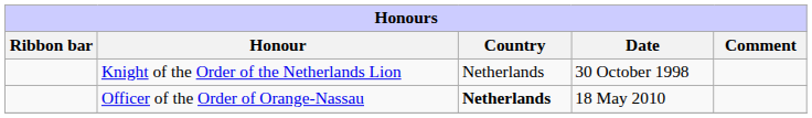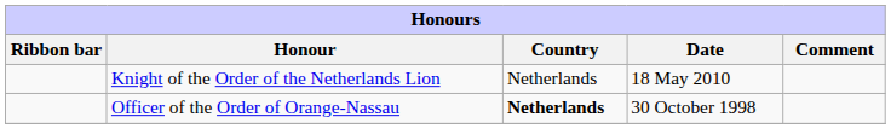 <table class="wikitable" style="width:60%;">
 <tr style="background:#ccf; text-align:center;">
 <td colspan=5><strong>Honours</strong></td>
 </tr>
 <tr>
 <th style="width:80px;">Ribbon bar</th>
 <th>Honour</th>
 <th>Country</th>
 <th>Date</th>
 <th>Comment</th>
 </tr>
 <tr>
 <td></td>
 <td><a href='#'>Knight</a> of the <a href='#'>Order of the Netherlands Lion</a></td>
 <td>Netherlands</td>
-<td>30 October 1998</td>
+<td>18 May 2010</td>
 <td></td>
 </tr>
 <tr>
 <td></td>
 <td><a href='#'>Officer</a> of the <a href='#'>Order of Orange-Nassau</a></td>
 <td><strong>Netherlands</strong></td>
-<td>18 May 2010</td>
+<td>30 October 1998</td>
 <td></td>
 </tr>
 <tr>
 </tr>
 </table>
